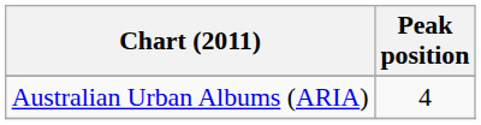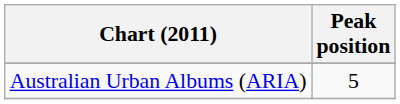 <table class="wikitable sortable plainrowheaders">
 <tr>
 <th scope="col">Chart (2011)</th>
 <th scope="col">Peak<br>position</th>
 </tr>
 <tr>
 </tr>
 <tr>
 <td><a href='#'>Australian Urban Albums</a> (<a href='#'>ARIA</a>)</td>
-<td style="text-align:center;">4</td>
+<td style="text-align:center;">5</td>
 </tr>
 <tr>
 </tr>
 <tr>
 </tr>
 <tr>
 </tr>
 <tr>
 </tr>
 <tr>
 </tr>
 </table>
